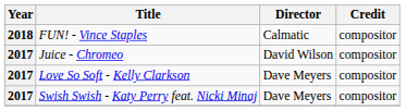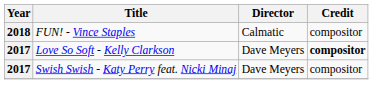 <table class="wikitable plainrowheaders sortable">
 <tr>
 <th scope="col">Year</th>
 <th scope="col">Title</th>
 <th scope="col">Director</th>
 <th scope="col">Credit</th>
 </tr>
 <tr>
 <th scope="row">2018</th>
 <td><em>FUN!</em> - <em><a href='#'>Vince Staples</a></em></td>
 <td>Calmatic</td>
 <td>compositor</td>
 </tr>
 <tr>
 <th scope="row">2017</th>
-<td><em>Juice</em> - <em><a href='#'>Chromeo</a></em></td>
-<td>David Wilson</td>
-<td>compositor</td>
-</tr>
-<tr>
-<th scope="row">2017</th>
 <td><em><a href='#'>Love So Soft</a></em> - <em><a href='#'>Kelly Clarkson</a></em></td>
 <td>Dave Meyers</td>
-<td>compositor</td>
+<td><strong>compositor</strong></td>
 </tr>
 <tr>
 <th scope="row">2017</th>
 <td><em><a href='#'>Swish Swish</a></em> - <em><a href='#'>Katy Perry</a> feat. <a href='#'>Nicki Minaj</a></em></td>
 <td>Dave Meyers</td>
 <td>compositor</td>
 </tr>
 <tr>
 </tr>
 </table>
